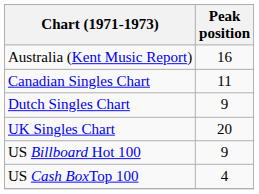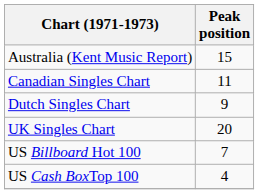 <table class="wikitable sortable">
 <tr>
 <th>Chart (1971-1973)</th>
 <th>Peak<br>position</th>
 </tr>
 <tr>
 <td>Australia (<a href='#'>Kent Music Report</a>)</td>
-<td align="center">16</td>
+<td align="center">15</td>
 </tr>
 <tr>
 <td><a href='#'>Canadian Singles Chart</a></td>
 <td align="center">11</td>
 </tr>
 <tr>
 <td><a href='#'>Dutch Singles Chart</a></td>
 <td align="center">9</td>
 </tr>
 <tr>
 <td><a href='#'>UK Singles Chart</a></td>
 <td align="center">20</td>
 </tr>
 <tr>
 <td>US <a href='#'><em>Billboard</em> Hot 100</a></td>
-<td align="center">9</td>
+<td align="center">7</td>
 </tr>
 <tr>
 <td>US <a href='#'><em>Cash Box</em>Top 100</a></td>
 <td align="center">4</td>
 </tr>
 <tr>
 </tr>
 </table>
